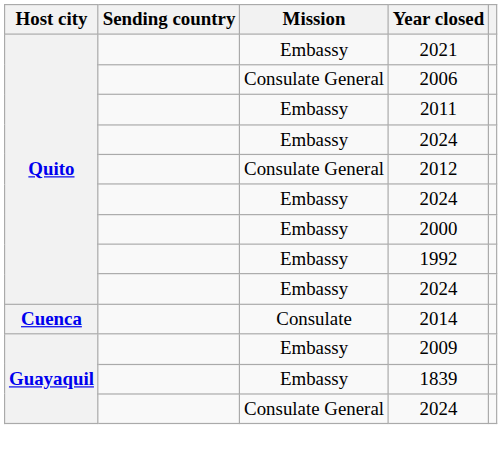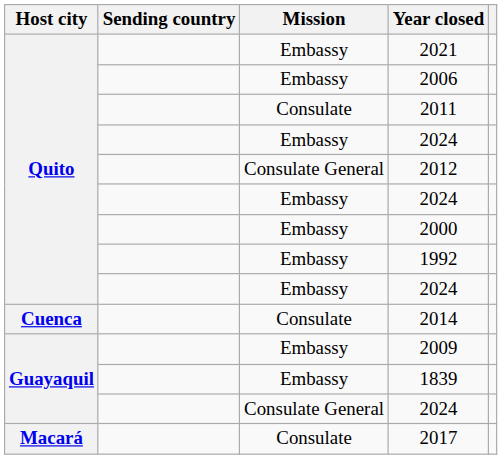 <table class="wikitable plainrowheaders">
 <tr>
 <th scope="col">Host city</th>
 <th scope="col">Sending country</th>
 <th scope="col">Mission</th>
 <th scope="col">Year closed</th>
 <th scope="col"></th>
 </tr>
 <tr>
 <th rowspan="9"><a href='#'>Quito</a></th>
 <td></td>
 <td style="text-align:center;">Embassy</td>
 <td style="text-align:center;">2021</td>
 <td style="text-align:center;"></td>
 </tr>
 <tr>
 <td></td>
-<td style="text-align:center;">Consulate General</td>
+<td style="text-align:center;">Embassy</td>
 <td style="text-align:center;">2006</td>
 <td style="text-align:center;"></td>
 </tr>
 <tr>
 <td></td>
-<td style="text-align:center;">Embassy</td>
+<td style="text-align:center;">Consulate</td>
 <td style="text-align:center;">2011</td>
 <td style="text-align:center;"></td>
 </tr>
 <tr>
 <td></td>
 <td style="text-align:center;">Embassy</td>
 <td style="text-align:center;">2024</td>
 <td style="text-align:center;"></td>
 </tr>
 <tr>
 <td></td>
 <td style="text-align:center;">Consulate General</td>
 <td style="text-align:center;">2012</td>
 <td style="text-align:center;"></td>
 </tr>
 <tr>
 <td></td>
 <td style="text-align:center;">Embassy</td>
 <td style="text-align:center;">2024</td>
 <td style="text-align:center;"></td>
 </tr>
 <tr>
 <td></td>
 <td style="text-align:center;">Embassy</td>
 <td style="text-align:center;">2000</td>
 <td style="text-align:center;"></td>
 </tr>
 <tr>
 <td></td>
 <td style="text-align:center;">Embassy</td>
 <td style="text-align:center;">1992</td>
 <td style="text-align:center;"></td>
 </tr>
 <tr>
 <td></td>
 <td style="text-align:center;">Embassy</td>
 <td style="text-align:center;">2024</td>
 <td style="text-align:center;"></td>
 </tr>
 <tr>
 <th><a href='#'>Cuenca</a></th>
 <td></td>
 <td style="text-align:center;">Consulate</td>
 <td style="text-align:center;">2014</td>
 <td style="text-align:center;"></td>
 </tr>
 <tr>
 <th rowspan="3"><a href='#'>Guayaquil</a></th>
 <td></td>
 <td style="text-align:center;">Embassy</td>
 <td style="text-align:center;">2009</td>
 <td style="text-align:center;"></td>
 </tr>
 <tr>
 <td></td>
 <td style="text-align:center;">Embassy</td>
 <td style="text-align:center;">1839</td>
 <td style="text-align:center;"></td>
 </tr>
 <tr>
 <td></td>
 <td style="text-align:center;">Consulate General</td>
 <td style="text-align:center;">2024</td>
 <td style="text-align:center;"></td>
 </tr>
+<tr>
+<th><a href='#'>Macará</a></th>
+<td></td>
+<td style="text-align:center;">Consulate</td>
+<td style="text-align:center;">2017</td>
+<td style="text-align:center;"></td>
+</tr>
 </table>
